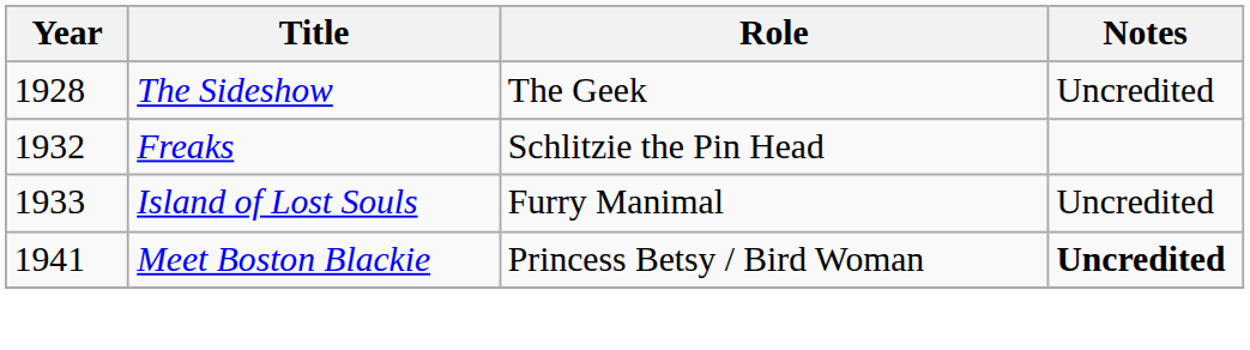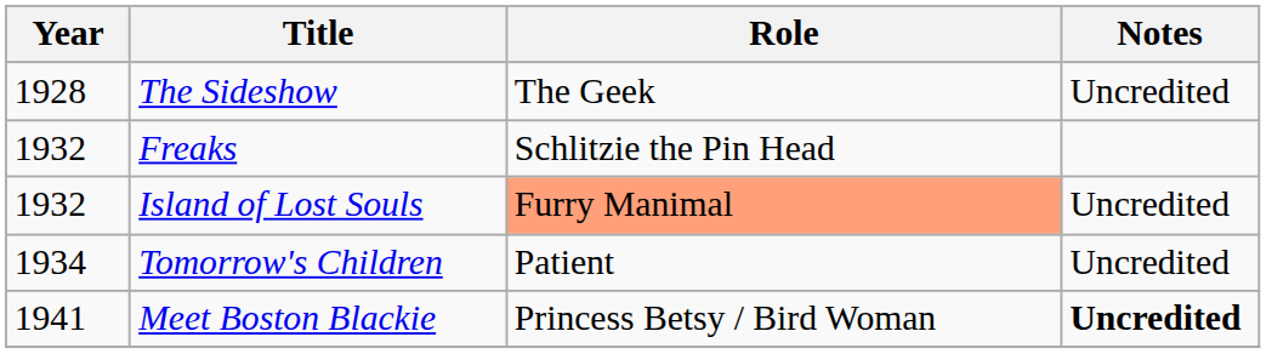 <table class="wikitable">
 <tr>
 <th scope="col" style="width:3em;">Year</th>
 <th scope="col" style="width:10em;">Title</th>
 <th scope="col" style="width:15em;">Role</th>
 <th scope="col" style="width:5em;">Notes</th>
 </tr>
 <tr>
 <td>1928</td>
 <td><em><a href='#'>The Sideshow</a></em></td>
 <td>The Geek</td>
 <td>Uncredited</td>
 </tr>
 <tr>
 <td>1932</td>
 <td><em><a href='#'>Freaks</a></em></td>
 <td>Schlitzie the Pin Head</td>
 <td></td>
 </tr>
 <tr>
-<td>1933</td>
+<td>1932</td>
 <td><em><a href='#'>Island of Lost Souls</a></em></td>
-<td>Furry Manimal</td>
+<td style="background: lightsalmon;">Furry Manimal</td>
+<td>Uncredited</td>
+</tr>
+<tr>
+<td>1934</td>
+<td><em><a href='#'>Tomorrow's Children</a></em></td>
+<td>Patient</td>
 <td>Uncredited</td>
 </tr>
 <tr>
 <td>1941</td>
 <td><em><a href='#'>Meet Boston Blackie</a></em></td>
 <td>Princess Betsy / Bird Woman</td>
 <td><strong>Uncredited</strong></td>
 </tr>
 <tr>
 </tr>
 </table>
